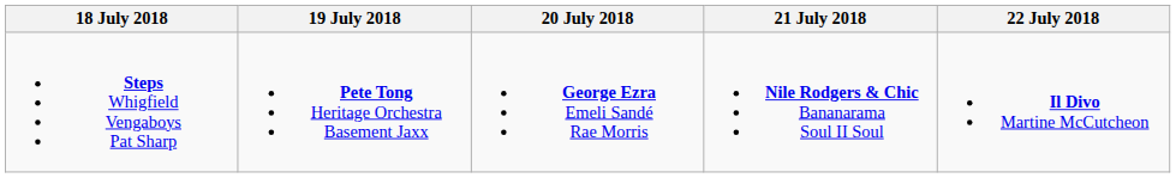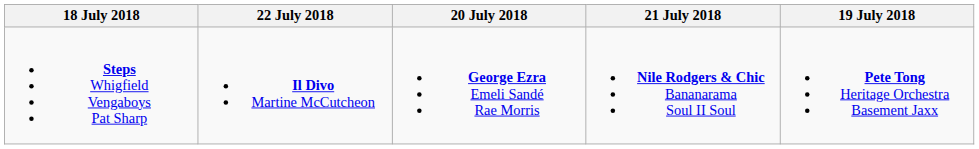 <table class="wikitable" style="text-align:center;">
 <tr>
 <th scope="col" style="width:13em;">18 July 2018</th>
-<th scope="col" style="width:13em;">19 July 2018</th>
+<th scope="col" style="width:13em;">22 July 2018</th>
 <th scope="col" style="width:13em;">20 July 2018</th>
 <th scope="col" style="width:13em;">21 July 2018</th>
-<th scope="col" style="width:13em;">22 July 2018</th>
+<th scope="col" style="width:13em;">19 July 2018</th>
 </tr>
 <tr>
 <td><br><ul><li><strong><a href='#'>Steps</a></strong></li><li><a href='#'>Whigfield</a></li><li><a href='#'>Vengaboys</a></li><li><a href='#'>Pat Sharp</a></li></ul></td>
-<td><br><ul><li><strong><a href='#'>Pete Tong</a></strong></li><li><a href='#'>Heritage Orchestra</a></li><li><a href='#'>Basement Jaxx</a></li></ul></td>
+<td><br><ul><li><strong><a href='#'>Il Divo</a></strong></li><li><a href='#'>Martine McCutcheon</a></li></ul></td>
 <td><br><ul><li><strong><a href='#'>George Ezra</a></strong></li><li><a href='#'>Emeli Sandé</a></li><li><a href='#'>Rae Morris</a></li></ul></td>
 <td><br><ul><li><strong><a href='#'>Nile Rodgers & Chic</a></strong></li><li><a href='#'>Bananarama</a></li><li><a href='#'>Soul II Soul</a></li></ul></td>
-<td><br><ul><li><strong><a href='#'>Il Divo</a></strong></li><li><a href='#'>Martine McCutcheon</a></li></ul></td>
+<td><br><ul><li><strong><a href='#'>Pete Tong</a></strong></li><li><a href='#'>Heritage Orchestra</a></li><li><a href='#'>Basement Jaxx</a></li></ul></td>
 </tr>
 </table>
